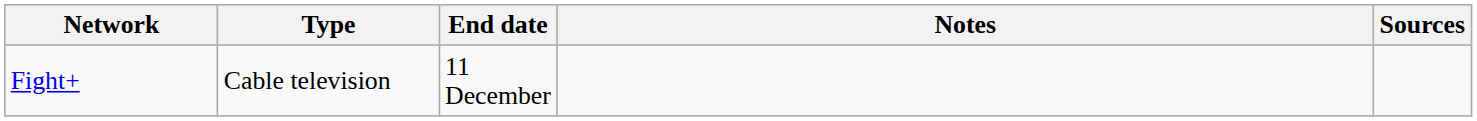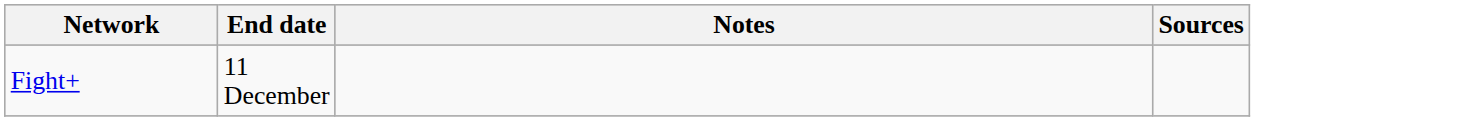 <table class="wikitable">
 <tr>
 <th style="text-align:center; width:125px">Network</th>
-<th style="text-align:center; width:130px">Type</th>
 <th style="text-align:center; width:60px">End date</th>
 <th style="text-align:center; width:500px">Notes</th>
 <th style="text-align:center; width:30px">Sources</th>
 </tr>
 <tr>
 <td><a href='#'>Fight+</a></td>
-<td>Cable television</td>
 <td>11 December</td>
 <td></td>
 <td></td>
 </tr>
 </table>
